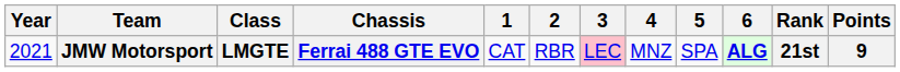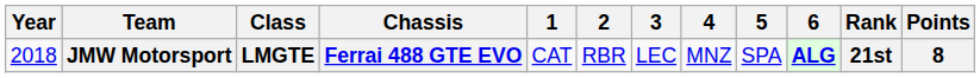 <table class="wikitable" style="text-align:center; font-size:90%">
 <tr>
 <th>Year</th>
 <th>Team</th>
 <th>Class</th>
 <th>Chassis</th>
 <th>1</th>
 <th>2</th>
 <th>3</th>
 <th>4</th>
 <th>5</th>
 <th>6</th>
 <th>Rank</th>
 <th>Points</th>
 </tr>
 <tr>
-<td><a href='#'>2021</a></td>
+<td><a href='#'>2018</a></td>
 <th>JMW Motorsport</th>
 <th>LMGTE</th>
 <th><a href='#'>Ferrai 488 GTE EVO</a></th>
 <td><a href='#'>CAT</a></td>
 <td><a href='#'>RBR</a></td>
-<td style="background: pink;"><a href='#'>LEC</a></td>
+<td><a href='#'>LEC</a></td>
 <td><a href='#'>MNZ</a></td>
 <td><a href='#'>SPA</a></td>
 <td style="background:#DFFFDF;"><strong><a href='#'>ALG</a><br></strong></td>
 <th>21st</th>
-<th>9</th>
+<th>8</th>
 </tr>
 </table>
